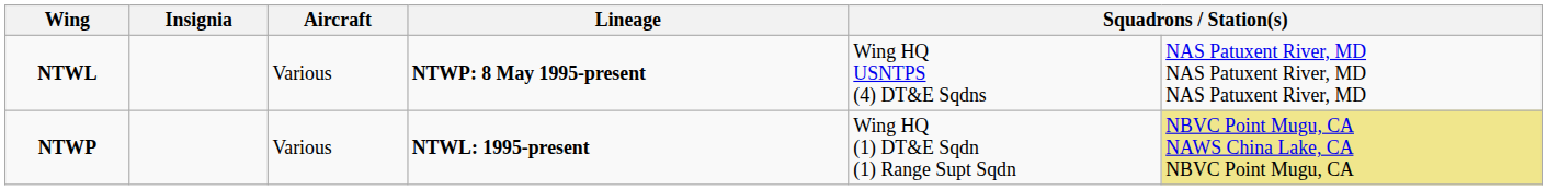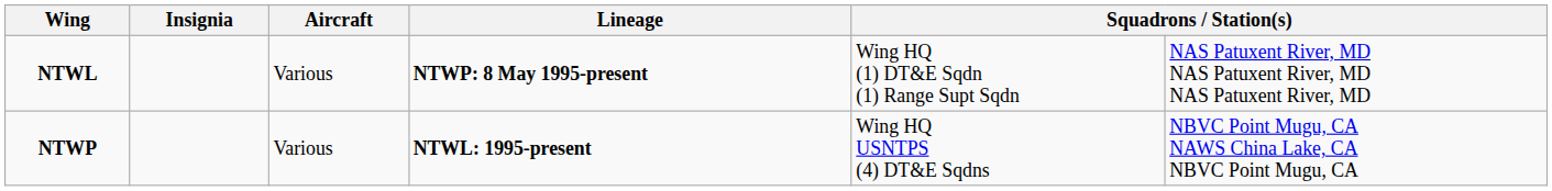 <table class="wikitable" width=100% style="text-align: center">
 <tr>
 <th>Wing</th>
 <th>Insignia</th>
 <th>Aircraft</th>
 <th>Lineage</th>
 <th Colspan=2>Squadrons / Station(s)</th>
 </tr>
 <tr>
 <td><strong>NTWL</strong></td>
 <td></td>
 <td align=left>Various</td>
 <td style="white-space: nowrap;" align=left><strong>NTWP: 8 May 1995-present</strong></td>
-<td style="white-space: nowrap;" align=left>Wing HQ<br><a href='#'>USNTPS</a><br>(4) DT&E Sqdns</td>
+<td style="white-space: nowrap;" align=left>Wing HQ<br>(1) DT&E Sqdn<br>(1) Range Supt Sqdn</td>
 <td style="white-space: nowrap;" align=left><a href='#'>NAS Patuxent River, MD</a><br>NAS Patuxent River, MD<br>NAS Patuxent River, MD</td>
 </tr>
 <tr>
 <td><strong>NTWP</strong></td>
 <td></td>
 <td align=left>Various</td>
 <td style="white-space: nowrap;" align=left><strong>NTWL: 1995-present</strong></td>
-<td style="white-space: nowrap;" align=left>Wing HQ<br>(1) DT&E Sqdn<br>(1) Range Supt Sqdn</td>
-<td style="background: khaki; white-space: nowrap;" align=left><a href='#'>NBVC Point Mugu, CA</a><br><a href='#'>NAWS China Lake, CA</a><br>NBVC Point Mugu, CA</td>
+<td style="white-space: nowrap;" align=left>Wing HQ<br><a href='#'>USNTPS</a><br>(4) DT&E Sqdns</td>
+<td style="white-space: nowrap;" align=left><a href='#'>NBVC Point Mugu, CA</a><br><a href='#'>NAWS China Lake, CA</a><br>NBVC Point Mugu, CA</td>
 </tr>
 </table>
